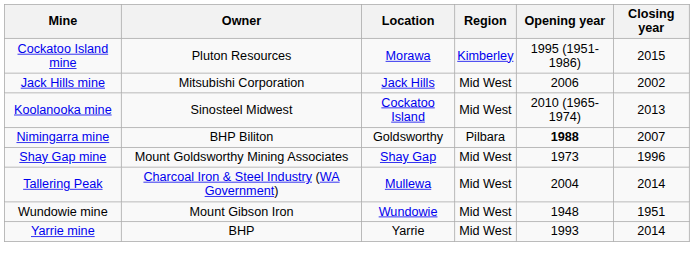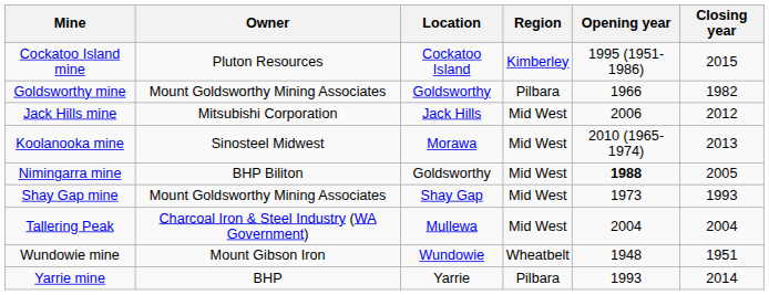 <table class="sortable wikitable">
 <tr>
 <th>Mine</th>
 <th>Owner</th>
 <th>Location</th>
 <th>Region</th>
 <th>Opening year</th>
 <th>Closing year</th>
 </tr>
 <tr align="center">
 <td><a href='#'>Cockatoo Island mine</a></td>
 <td>Pluton Resources</td>
-<td><a href='#'>Morawa</a></td>
+<td><a href='#'>Cockatoo Island</a></td>
 <td><a href='#'>Kimberley</a></td>
 <td>1995 (1951-1986)</td>
 <td>2015</td>
+</tr>
+<tr align="center">
+<td><a href='#'>Goldsworthy mine</a></td>
+<td>Mount Goldsworthy Mining Associates</td>
+<td><a href='#'>Goldsworthy</a></td>
+<td>Pilbara</td>
+<td>1966</td>
+<td>1982</td>
 </tr>
 <tr align="center">
 <td><a href='#'>Jack Hills mine</a></td>
 <td>Mitsubishi Corporation</td>
 <td><a href='#'>Jack Hills</a></td>
 <td>Mid West</td>
 <td>2006</td>
-<td>2002</td>
+<td>2012</td>
 </tr>
 <tr align="center">
 <td><a href='#'>Koolanooka mine</a></td>
 <td>Sinosteel Midwest</td>
-<td><a href='#'>Cockatoo Island</a></td>
+<td><a href='#'>Morawa</a></td>
 <td>Mid West</td>
 <td>2010 (1965-1974)</td>
 <td>2013</td>
 </tr>
 <tr align="center">
 <td><a href='#'>Nimingarra mine</a></td>
 <td>BHP Biliton</td>
 <td>Goldsworthy</td>
-<td>Pilbara</td>
+<td>Mid West</td>
 <td><strong>1988</strong></td>
-<td>2007</td>
+<td>2005</td>
 </tr>
 <tr align="center">
 <td><a href='#'>Shay Gap mine</a></td>
 <td>Mount Goldsworthy Mining Associates</td>
 <td><a href='#'>Shay Gap</a></td>
 <td>Mid West</td>
 <td>1973</td>
-<td>1996</td>
+<td>1993</td>
 </tr>
 <tr align="center">
 <td><a href='#'>Tallering Peak</a></td>
 <td><a href='#'>Charcoal Iron & Steel Industry</a> (<a href='#'>WA Government</a>)</td>
 <td><a href='#'>Mullewa</a></td>
 <td>Mid West</td>
 <td>2004</td>
-<td>2014</td>
+<td>2004</td>
 </tr>
 <tr align="center">
 <td>Wundowie mine</td>
 <td>Mount Gibson Iron</td>
 <td><a href='#'>Wundowie</a></td>
-<td>Mid West</td>
+<td>Wheatbelt</td>
 <td>1948</td>
 <td>1951</td>
 </tr>
 <tr align="center">
 <td><a href='#'>Yarrie mine</a></td>
 <td>BHP</td>
 <td>Yarrie</td>
-<td>Mid West</td>
+<td>Pilbara</td>
 <td>1993</td>
 <td>2014</td>
 </tr>
 </table>
